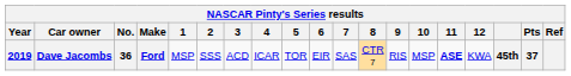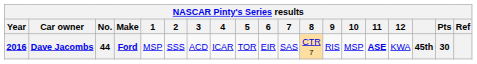 <table class="wikitable" style="text-align:center; font-size:80%">
 <tr>
 <th colspan=19><a href='#'>NASCAR Pinty's Series</a> results</th>
 </tr>
 <tr>
 <th>Year</th>
 <th>Car owner</th>
 <th>No.</th>
 <th>Make</th>
 <th>1</th>
 <th>2</th>
 <th>3</th>
 <th>4</th>
 <th>5</th>
 <th>6</th>
 <th>7</th>
 <th>8</th>
 <th>9</th>
 <th>10</th>
 <th>11</th>
 <th>12</th>
 <th></th>
 <th>Pts</th>
 <th>Ref</th>
 </tr>
 <tr>
-<th><a href='#'>2019</a></th>
+<th><a href='#'>2016</a></th>
 <th><a href='#'>Dave Jacombs</a></th>
-<th>36</th>
+<th>44</th>
 <th><a href='#'>Ford</a></th>
 <td><a href='#'>MSP</a></td>
 <td><a href='#'>SSS</a></td>
 <td><a href='#'>ACD</a></td>
 <td><a href='#'>ICAR</a></td>
 <td><a href='#'>TOR</a></td>
 <td><a href='#'>EIR</a></td>
 <td><a href='#'>SAS</a></td>
 <td style="background:#FFDF9F;"><a href='#'>CTR</a><br><small>7</small></td>
 <td><a href='#'>RIS</a></td>
 <td><a href='#'>MSP</a></td>
 <td><strong><a href='#'>ASE</a></strong></td>
 <td><a href='#'>KWA</a></td>
 <th>45th</th>
-<th>37</th>
+<th>30</th>
 <th></th>
 </tr>
 </table>
